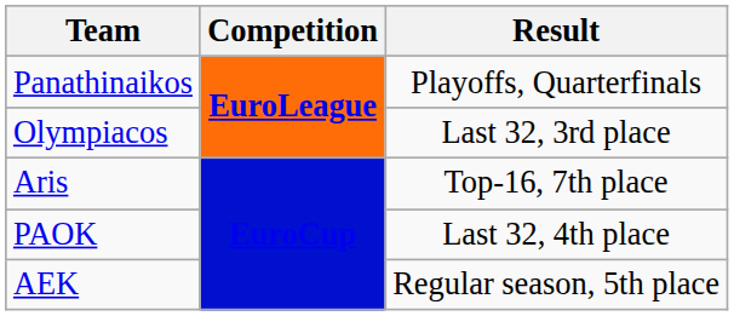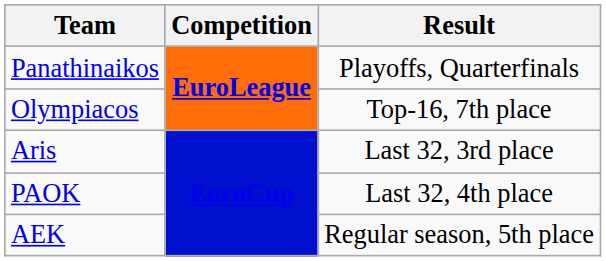 <table class="wikitable sortable">
 <tr>
 <th>Team</th>
 <th>Competition</th>
 <th>Result</th>
 </tr>
 <tr>
 <td><a href='#'>Panathinaikos</a></td>
 <td rowspan="2" style="background:#ff6d09;color:#ffffff;text-align:center"><strong><a href='#'><span>EuroLeague</span></a></strong></td>
 <td style="text-align:center">Playoffs, Quarterfinals</td>
 </tr>
 <tr>
 <td><a href='#'>Olympiacos</a></td>
-<td style="text-align:center">Last 32, 3rd place</td>
+<td style="text-align:center">Top-16, 7th place</td>
 </tr>
 <tr>
 <td><a href='#'>Aris</a></td>
 <td rowspan="3" style="background-color:#0010CE;color:white;text-align:center"><strong><a href='#'><span>EuroCup</span></a></strong></td>
-<td style="text-align:center">Top-16, 7th place</td>
+<td style="text-align:center">Last 32, 3rd place</td>
 </tr>
 <tr>
 <td><a href='#'>PAOK</a></td>
 <td style="text-align:center">Last 32, 4th place</td>
 </tr>
 <tr>
 <td><a href='#'>AEK</a></td>
 <td style="text-align:center">Regular season, 5th place</td>
 </tr>
 </table>
